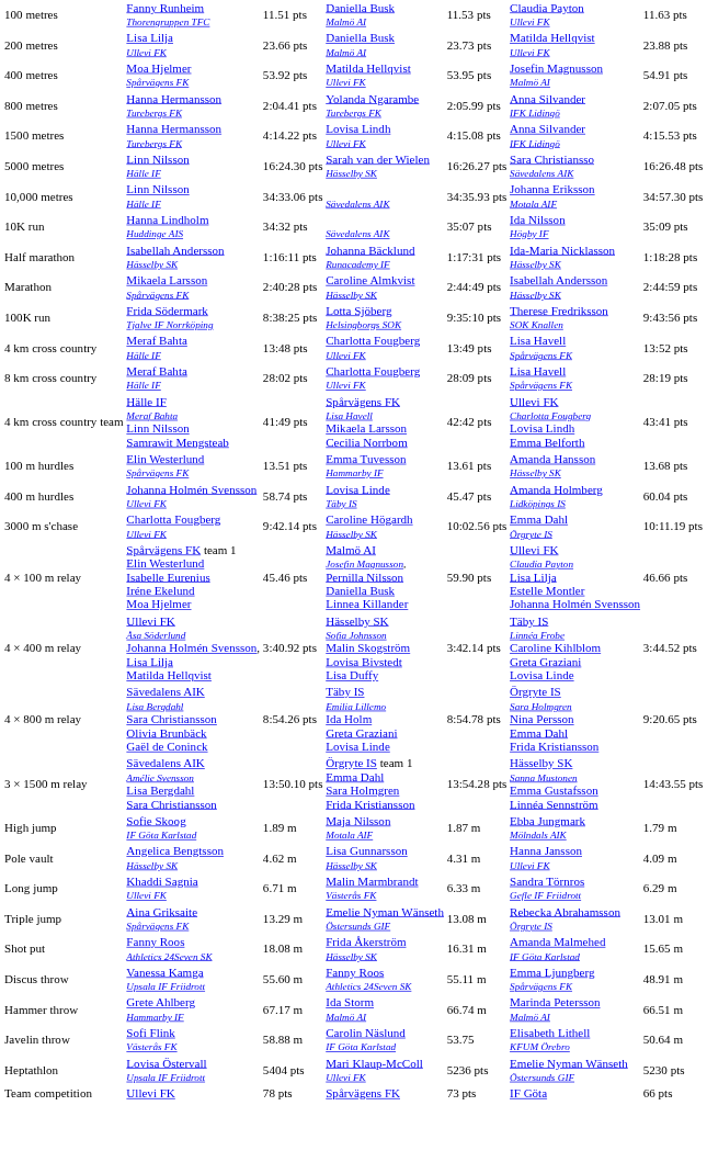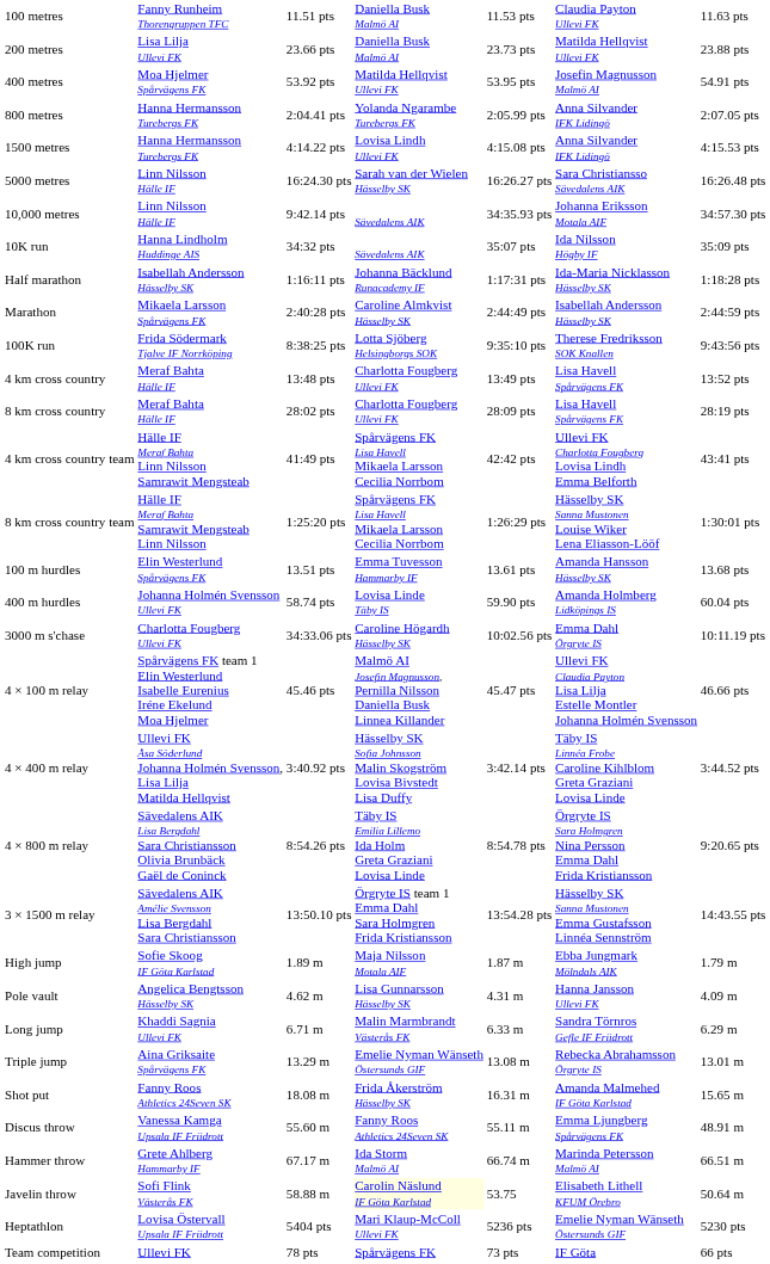 <table>
 <tr>
 <td>100 metres</td>
 <td><a href='#'>Fanny Runheim</a><br><small><em><a href='#'>Thorengruppen TFC</a></em></small></td>
 <td>11.51 pts</td>
 <td><a href='#'>Daniella Busk</a><br><small><em><a href='#'>Malmö AI</a></em></small></td>
 <td>11.53 pts</td>
 <td><a href='#'>Claudia Payton</a><br><small><em><a href='#'>Ullevi FK</a></em></small></td>
 <td>11.63 pts</td>
 </tr>
 <tr>
 <td>200 metres</td>
 <td><a href='#'>Lisa Lilja</a><br><small><em><a href='#'>Ullevi FK</a></em></small></td>
 <td>23.66 pts</td>
 <td><a href='#'>Daniella Busk</a><br><small><em><a href='#'>Malmö AI</a></em></small></td>
 <td>23.73 pts</td>
 <td><a href='#'>Matilda Hellqvist</a><br><small><em><a href='#'>Ullevi FK</a></em></small></td>
 <td>23.88 pts</td>
 </tr>
 <tr>
 <td>400 metres</td>
 <td><a href='#'>Moa Hjelmer</a><br><small><em><a href='#'>Spårvägens FK</a></em></small></td>
 <td>53.92 pts</td>
 <td><a href='#'>Matilda Hellqvist</a><br><small><em><a href='#'>Ullevi FK</a></em></small></td>
 <td>53.95 pts</td>
 <td><a href='#'>Josefin Magnusson</a><br><small><em><a href='#'>Malmö AI</a></em></small></td>
 <td>54.91 pts</td>
 </tr>
 <tr>
 <td>800 metres</td>
 <td><a href='#'>Hanna Hermansson</a><br><small><em><a href='#'>Turebergs FK</a></em></small></td>
 <td>2:04.41 pts</td>
 <td><a href='#'>Yolanda Ngarambe</a><br><small><em><a href='#'>Turebergs FK</a></em></small></td>
 <td>2:05.99 pts</td>
 <td><a href='#'>Anna Silvander</a><br><small><em><a href='#'>IFK Lidingö</a></em></small></td>
 <td>2:07.05 pts</td>
 </tr>
 <tr>
 <td>1500 metres</td>
 <td><a href='#'>Hanna Hermansson</a><br><small><em><a href='#'>Turebergs FK</a></em></small></td>
 <td>4:14.22 pts</td>
 <td><a href='#'>Lovisa Lindh</a><br><small><em><a href='#'>Ullevi FK</a></em></small></td>
 <td>4:15.08 pts</td>
 <td><a href='#'>Anna Silvander</a><br><small><em><a href='#'>IFK Lidingö</a></em></small></td>
 <td>4:15.53 pts</td>
 </tr>
 <tr>
 <td>5000 metres</td>
 <td><a href='#'>Linn Nilsson</a><br><small><em><a href='#'>Hälle IF</a></em></small></td>
 <td>16:24.30 pts</td>
 <td><a href='#'>Sarah van der Wielen</a><br><small><em><a href='#'>Hässelby SK</a></em></small></td>
 <td>16:26.27 pts</td>
 <td><a href='#'>Sara Christiansso</a><br><small><em><a href='#'>Sävedalens AIK</a></em></small></td>
 <td>16:26.48 pts</td>
 </tr>
 <tr>
 <td>10,000 metres</td>
 <td><a href='#'>Linn Nilsson</a><br><small><em><a href='#'>Hälle IF</a></em></small></td>
-<td>34:33.06 pts</td>
+<td>9:42.14 pts</td>
 <td><br><small><em><a href='#'>Sävedalens AIK</a></em></small></td>
 <td>34:35.93 pts</td>
 <td><a href='#'>Johanna Eriksson</a><br><small><em><a href='#'>Motala AIF</a></em></small></td>
 <td>34:57.30 pts</td>
 </tr>
 <tr>
 <td>10K run</td>
 <td><a href='#'>Hanna Lindholm</a><br><small><em><a href='#'>Huddinge AIS</a></em></small></td>
 <td>34:32 pts</td>
 <td><br><small><em><a href='#'>Sävedalens AIK</a></em></small></td>
 <td>35:07 pts</td>
 <td><a href='#'>Ida Nilsson</a><br><small><em><a href='#'>Högby IF</a></em></small></td>
 <td>35:09 pts</td>
 </tr>
 <tr>
 <td>Half marathon</td>
 <td><a href='#'>Isabellah Andersson</a><br><small><em><a href='#'>Hässelby SK</a></em></small></td>
 <td>1:16:11 pts</td>
 <td><a href='#'>Johanna Bäcklund</a><br><small><em><a href='#'>Runacademy IF</a></em></small></td>
 <td>1:17:31 pts</td>
 <td><a href='#'>Ida-Maria Nicklasson</a><br><small><em><a href='#'>Hässelby SK</a></em></small></td>
 <td>1:18:28 pts</td>
 </tr>
 <tr>
 <td>Marathon</td>
 <td><a href='#'>Mikaela Larsson</a><br><small><em><a href='#'>Spårvägens FK</a></em></small></td>
 <td>2:40:28 pts</td>
 <td><a href='#'>Caroline Almkvist</a><br><small><em><a href='#'>Hässelby SK</a></em></small></td>
 <td>2:44:49 pts</td>
 <td><a href='#'>Isabellah Andersson</a><br><small><em><a href='#'>Hässelby SK</a></em></small></td>
 <td>2:44:59 pts</td>
 </tr>
 <tr>
 <td>100K run</td>
 <td><a href='#'>Frida Södermark</a><br><small><em><a href='#'>Tjalve IF Norrköping</a></em></small></td>
 <td>8:38:25 pts</td>
 <td><a href='#'>Lotta Sjöberg</a><br><small><em><a href='#'>Helsingborgs SOK</a></em></small></td>
 <td>9:35:10 pts</td>
 <td><a href='#'>Therese Fredriksson</a><br><small><em><a href='#'>SOK Knallen</a></em></small></td>
 <td>9:43:56 pts</td>
 </tr>
 <tr>
 <td>4 km cross country</td>
 <td><a href='#'>Meraf Bahta</a><br><small><em><a href='#'>Hälle IF</a></em></small></td>
 <td>13:48 pts</td>
 <td><a href='#'>Charlotta Fougberg</a><br><small><em><a href='#'>Ullevi FK</a></em></small></td>
 <td>13:49 pts</td>
 <td><a href='#'>Lisa Havell</a><br><small><em><a href='#'>Spårvägens FK</a></em></small></td>
 <td>13:52 pts</td>
 </tr>
 <tr>
 <td>8 km cross country</td>
 <td><a href='#'>Meraf Bahta</a><br><small><em><a href='#'>Hälle IF</a></em></small></td>
 <td>28:02 pts</td>
 <td><a href='#'>Charlotta Fougberg</a><br><small><em><a href='#'>Ullevi FK</a></em></small></td>
 <td>28:09 pts</td>
 <td><a href='#'>Lisa Havell</a><br><small><em><a href='#'>Spårvägens FK</a></em></small></td>
 <td>28:19 pts</td>
 </tr>
 <tr>
 <td>4 km cross country team</td>
 <td><a href='#'>Hälle IF</a><br><small><em><a href='#'>Meraf Bahta</a></em></small><br><a href='#'>Linn Nilsson</a><br><a href='#'>Samrawit Mengsteab</a></td>
 <td>41:49 pts</td>
 <td><a href='#'>Spårvägens FK</a><br><small><em><a href='#'>Lisa Havell</a></em></small><br><a href='#'>Mikaela Larsson</a><br><a href='#'>Cecilia Norrbom</a></td>
 <td>42:42 pts</td>
 <td><a href='#'>Ullevi FK</a><br><small><em><a href='#'>Charlotta Fougberg</a></em></small><br><a href='#'>Lovisa Lindh</a><br><a href='#'>Emma Belforth</a></td>
 <td>43:41 pts</td>
 </tr>
 <tr>
+<td>8 km cross country team</td>
+<td><a href='#'>Hälle IF</a><br><small><em><a href='#'>Meraf Bahta</a></em></small><br><a href='#'>Samrawit Mengsteab</a><br><a href='#'>Linn Nilsson</a></td>
+<td>1:25:20 pts</td>
+<td><a href='#'>Spårvägens FK</a><br><small><em><a href='#'>Lisa Havell</a></em></small><br><a href='#'>Mikaela Larsson</a><br><a href='#'>Cecilia Norrbom</a></td>
+<td>1:26:29 pts</td>
+<td><a href='#'>Hässelby SK</a><br><small><em><a href='#'>Sanna Mustonen</a></em></small><br><a href='#'>Louise Wiker</a><br><a href='#'>Lena Eliasson-Lööf</a></td>
+<td>1:30:01 pts</td>
+</tr>
+<tr>
 <td>100 m hurdles</td>
 <td><a href='#'>Elin Westerlund</a><br><small><em><a href='#'>Spårvägens FK</a></em></small></td>
 <td>13.51 pts</td>
 <td><a href='#'>Emma Tuvesson</a><br><small><em><a href='#'>Hammarby IF</a></em></small></td>
 <td>13.61 pts</td>
 <td><a href='#'>Amanda Hansson</a><br><small><em><a href='#'>Hässelby SK</a></em></small></td>
 <td>13.68 pts</td>
 </tr>
 <tr>
 <td>400 m hurdles</td>
 <td><a href='#'>Johanna Holmén Svensson</a><br><small><em><a href='#'>Ullevi FK</a></em></small></td>
 <td>58.74 pts</td>
 <td><a href='#'>Lovisa Linde</a><br><small><em><a href='#'>Täby IS</a></em></small></td>
-<td>45.47 pts</td>
+<td>59.90 pts</td>
 <td><a href='#'>Amanda Holmberg</a><br><small><em><a href='#'>Lidköpings IS</a></em></small></td>
 <td>60.04 pts</td>
 </tr>
 <tr>
 <td>3000 m s'chase</td>
 <td><a href='#'>Charlotta Fougberg</a><br><small><em><a href='#'>Ullevi FK</a></em></small></td>
-<td>9:42.14 pts</td>
+<td>34:33.06 pts</td>
 <td><a href='#'>Caroline Högardh</a><br><small><em><a href='#'>Hässelby SK</a></em></small></td>
 <td>10:02.56 pts</td>
 <td><a href='#'>Emma Dahl</a><br><small><em><a href='#'>Örgryte IS</a></em></small></td>
 <td>10:11.19 pts</td>
 </tr>
 <tr>
 <td>4 × 100 m relay</td>
 <td><a href='#'>Spårvägens FK</a> team 1<br><a href='#'>Elin Westerlund</a><br><a href='#'>Isabelle Eurenius</a><br><a href='#'>Iréne Ekelund</a><br><a href='#'>Moa Hjelmer</a></td>
 <td>45.46 pts</td>
 <td><a href='#'>Malmö AI</a><br><small><em><a href='#'>Josefin Magnusson</a>,</em></small><br><a href='#'>Pernilla Nilsson</a><br><a href='#'>Daniella Busk</a><br><a href='#'>Linnea Killander</a></td>
-<td>59.90 pts</td>
+<td>45.47 pts</td>
 <td><a href='#'>Ullevi FK</a><br><small><em><a href='#'>Claudia Payton</a></em></small><br><a href='#'>Lisa Lilja</a><br><a href='#'>Estelle Montler</a><br><a href='#'>Johanna Holmén Svensson</a></td>
 <td>46.66 pts</td>
 </tr>
 <tr>
 <td>4 × 400 m relay</td>
 <td><a href='#'>Ullevi FK</a><br><small><em><a href='#'>Åsa Söderlund</a></em></small><br><a href='#'>Johanna Holmén Svensson</a>,<br><a href='#'>Lisa Lilja</a><br><a href='#'>Matilda Hellqvist</a></td>
 <td>3:40.92 pts</td>
 <td><a href='#'>Hässelby SK</a><br><small><em><a href='#'>Sofia Johnsson</a></em></small><br><a href='#'>Malin Skogström</a><br><a href='#'>Lovisa Bivstedt</a><br><a href='#'>Lisa Duffy</a></td>
 <td>3:42.14 pts</td>
 <td><a href='#'>Täby IS</a><br><small><em><a href='#'>Linnéa Frobe</a></em></small><br><a href='#'>Caroline Kihlblom</a><br><a href='#'>Greta Graziani</a><br><a href='#'>Lovisa Linde</a></td>
 <td>3:44.52 pts</td>
 </tr>
 <tr>
 <td>4 × 800 m relay</td>
 <td><a href='#'>Sävedalens AIK</a><br><small><em><a href='#'>Lisa Bergdahl</a></em></small><br><a href='#'>Sara Christiansson</a><br><a href='#'>Olivia Brunbäck</a><br><a href='#'>Gaël de Coninck</a></td>
 <td>8:54.26 pts</td>
 <td><a href='#'>Täby IS</a><br><small><em><a href='#'>Emilia Lillemo</a></em></small><br><a href='#'>Ida Holm</a><br><a href='#'>Greta Graziani</a><br><a href='#'>Lovisa Linde</a></td>
 <td>8:54.78 pts</td>
 <td><a href='#'>Örgryte IS</a><br><small><em><a href='#'>Sara Holmgren</a></em></small><br><a href='#'>Nina Persson</a><br><a href='#'>Emma Dahl</a><br><a href='#'>Frida Kristiansson</a></td>
 <td>9:20.65 pts</td>
 </tr>
 <tr>
 <td>3 × 1500 m relay</td>
 <td><a href='#'>Sävedalens AIK</a><br><small><em><a href='#'>Amélie Svensson</a></em></small><br><a href='#'>Lisa Bergdahl</a><br><a href='#'>Sara Christiansson</a></td>
 <td>13:50.10 pts</td>
 <td><a href='#'>Örgryte IS</a> team 1<br><a href='#'>Emma Dahl</a><br><a href='#'>Sara Holmgren</a><br><a href='#'>Frida Kristiansson</a></td>
 <td>13:54.28 pts</td>
 <td><a href='#'>Hässelby SK</a><br><small><em><a href='#'>Sanna Mustonen</a></em></small><br><a href='#'>Emma Gustafsson</a><br><a href='#'>Linnéa Sennström</a></td>
 <td>14:43.55 pts</td>
 </tr>
 <tr>
 <td>High jump</td>
 <td><a href='#'>Sofie Skoog</a><br><small><em><a href='#'>IF Göta Karlstad</a></em></small></td>
 <td>1.89 m</td>
 <td><a href='#'>Maja Nilsson</a><br><small><em><a href='#'>Motala AIF</a></em></small></td>
 <td>1.87 m</td>
 <td><a href='#'>Ebba Jungmark</a><br><small><em><a href='#'>Mölndals AIK</a></em></small></td>
 <td>1.79 m</td>
 </tr>
 <tr>
 <td>Pole vault</td>
 <td><a href='#'>Angelica Bengtsson</a><br><small><em><a href='#'>Hässelby SK</a></em></small></td>
 <td>4.62 m</td>
 <td><a href='#'>Lisa Gunnarsson</a><br><small><em><a href='#'>Hässelby SK</a></em></small></td>
 <td>4.31 m</td>
 <td><a href='#'>Hanna Jansson</a><br><small><em><a href='#'>Ullevi FK</a></em></small></td>
 <td>4.09 m</td>
 </tr>
 <tr>
 <td>Long jump</td>
 <td><a href='#'>Khaddi Sagnia</a><br><small><em><a href='#'>Ullevi FK</a></em></small></td>
 <td>6.71 m</td>
 <td><a href='#'>Malin Marmbrandt</a><br><small><em><a href='#'>Västerås FK</a></em></small></td>
 <td>6.33 m</td>
 <td><a href='#'>Sandra Törnros</a><br><small><em><a href='#'>Gefle IF Friidrott</a></em></small></td>
 <td>6.29 m</td>
 </tr>
 <tr>
 <td>Triple jump</td>
 <td><a href='#'>Aina Griksaite</a><br><small><em><a href='#'>Spårvägens FK</a></em></small></td>
 <td>13.29 m</td>
 <td><a href='#'>Emelie Nyman Wänseth</a><br><small><em><a href='#'>Östersunds GIF</a></em></small></td>
 <td>13.08 m</td>
 <td><a href='#'>Rebecka Abrahamsson</a><br><small><em><a href='#'>Örgryte IS</a></em></small></td>
 <td>13.01 m</td>
 </tr>
 <tr>
 <td>Shot put</td>
 <td><a href='#'>Fanny Roos</a><br><small><em><a href='#'>Athletics 24Seven SK</a></em></small></td>
 <td>18.08 m</td>
 <td><a href='#'>Frida Åkerström</a><br><small><em><a href='#'>Hässelby SK</a></em></small></td>
 <td>16.31 m</td>
 <td><a href='#'>Amanda Malmehed</a><br><small><em><a href='#'>IF Göta Karlstad</a></em></small></td>
 <td>15.65 m</td>
 </tr>
 <tr>
 <td>Discus throw</td>
 <td><a href='#'>Vanessa Kamga</a><br><small><em><a href='#'>Upsala IF Friidrott</a></em></small></td>
 <td>55.60 m</td>
 <td><a href='#'>Fanny Roos</a><br><small><em><a href='#'>Athletics 24Seven SK</a></em></small></td>
 <td>55.11 m</td>
 <td><a href='#'>Emma Ljungberg</a><br><small><em><a href='#'>Spårvägens FK</a></em></small></td>
 <td>48.91 m</td>
 </tr>
 <tr>
 <td>Hammer throw</td>
 <td><a href='#'>Grete Ahlberg</a><br><small><em><a href='#'>Hammarby IF</a></em></small></td>
 <td>67.17 m</td>
 <td><a href='#'>Ida Storm</a><br><small><em><a href='#'>Malmö AI</a></em></small></td>
 <td>66.74 m</td>
 <td><a href='#'>Marinda Petersson</a><br><small><em><a href='#'>Malmö AI</a></em></small></td>
 <td>66.51 m</td>
 </tr>
 <tr>
 <td>Javelin throw</td>
 <td><a href='#'>Sofi Flink</a><br><small><em><a href='#'>Västerås FK</a></em></small></td>
 <td>58.88 m</td>
-<td><a href='#'>Carolin Näslund</a><br><small><em><a href='#'>IF Göta Karlstad</a></em></small></td>
+<td style="background: lightyellow;"><a href='#'>Carolin Näslund</a><br><small><em><a href='#'>IF Göta Karlstad</a></em></small></td>
 <td>53.75 </td>
 <td><a href='#'>Elisabeth Lithell</a><br><small><em><a href='#'>KFUM Örebro</a></em></small></td>
 <td>50.64 m</td>
 </tr>
 <tr>
 <td>Heptathlon</td>
 <td><a href='#'>Lovisa Östervall</a><br><small><em><a href='#'>Upsala IF Friidrott</a></em></small></td>
 <td>5404 pts</td>
 <td><a href='#'>Mari Klaup-McColl</a><br><small><em><a href='#'>Ullevi FK</a></em></small></td>
 <td>5236 pts</td>
 <td><a href='#'>Emelie Nyman Wänseth</a><br><small><em><a href='#'>Östersunds GIF</a></em></small></td>
 <td>5230 pts</td>
 </tr>
 <tr>
 <td>Team competition</td>
 <td><a href='#'>Ullevi FK</a></td>
 <td>78 pts</td>
 <td><a href='#'>Spårvägens FK</a></td>
 <td>73 pts</td>
 <td><a href='#'>IF Göta</a></td>
 <td>66 pts</td>
 </tr>
 </table>
